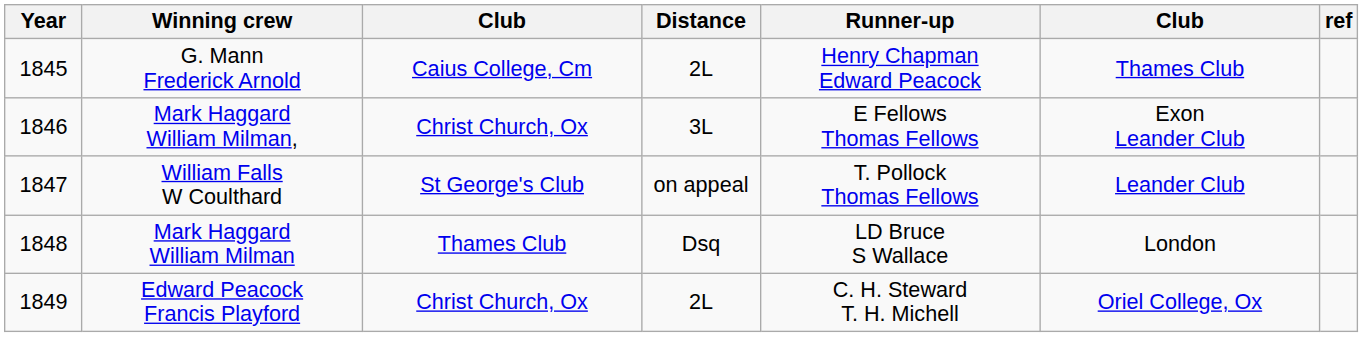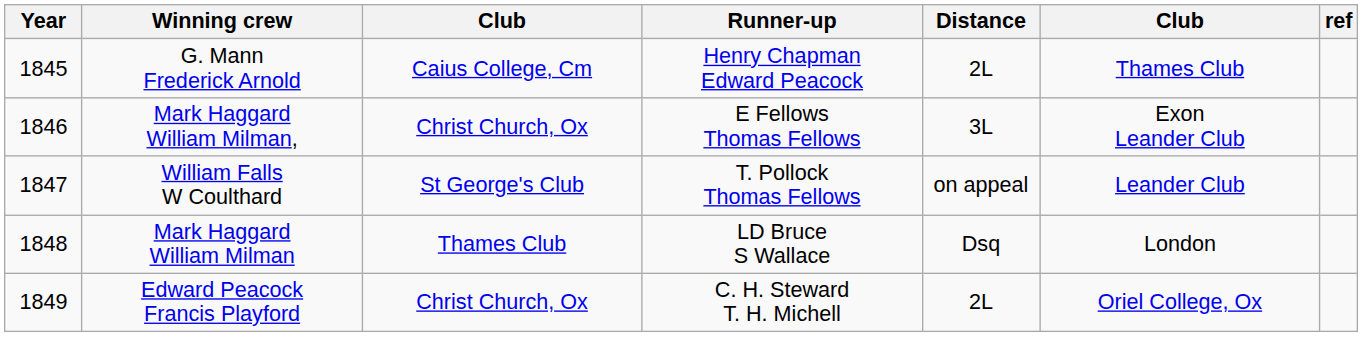 <table class="wikitable" style="text-align:center">
 <tr>
 <th width=50>Year</th>
 <th width=200>Winning crew</th>
 <th width=200>Club</th>
+<th width=200>Runner-up</th>
 <th width=80>Distance</th>
-<th width=200>Runner-up</th>
 <th width=200>Club</th>
 <th width=20>ref</th>
 </tr>
 <tr>
 <td>1845</td>
 <td>G. Mann<br><a href='#'>Frederick Arnold</a></td>
 <td><a href='#'>Caius College, Cm</a></td>
+<td><a href='#'>Henry Chapman</a><br><a href='#'>Edward Peacock</a></td>
 <td>2L</td>
-<td><a href='#'>Henry Chapman</a><br><a href='#'>Edward Peacock</a></td>
 <td><a href='#'>Thames Club</a></td>
 <td></td>
 </tr>
 <tr>
 <td>1846</td>
 <td><a href='#'>Mark Haggard</a><br><a href='#'>William Milman</a>,</td>
 <td><a href='#'>Christ Church, Ox</a></td>
+<td>E Fellows<br><a href='#'>Thomas Fellows</a></td>
 <td>3L</td>
-<td>E Fellows<br><a href='#'>Thomas Fellows</a></td>
 <td>Exon <br><a href='#'>Leander Club</a></td>
 <td></td>
 </tr>
 <tr>
 <td>1847</td>
 <td><a href='#'>William Falls</a><br>W Coulthard</td>
 <td><a href='#'>St George's Club</a></td>
+<td>T. Pollock<br><a href='#'>Thomas Fellows</a></td>
 <td>on appeal</td>
-<td>T. Pollock<br><a href='#'>Thomas Fellows</a></td>
 <td><a href='#'>Leander Club</a></td>
 <td></td>
 </tr>
 <tr>
 <td>1848</td>
 <td><a href='#'>Mark Haggard</a><br><a href='#'>William Milman</a></td>
 <td><a href='#'>Thames Club</a></td>
+<td>LD Bruce<br>S Wallace</td>
 <td>Dsq</td>
-<td>LD Bruce<br>S Wallace</td>
 <td>London</td>
 <td></td>
 </tr>
 <tr>
 <td>1849</td>
 <td><a href='#'>Edward Peacock</a> <br><a href='#'>Francis Playford</a></td>
 <td><a href='#'>Christ Church, Ox</a></td>
+<td>C. H. Steward<br>T. H. Michell</td>
 <td>2L</td>
-<td>C. H. Steward<br>T. H. Michell</td>
 <td><a href='#'>Oriel College, Ox</a></td>
 <td></td>
 </tr>
 </table>
